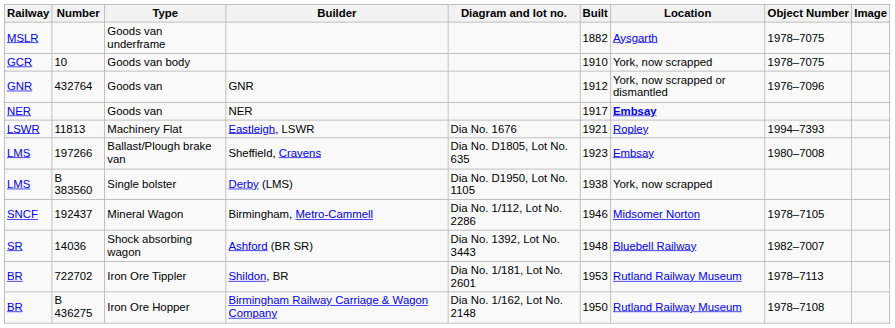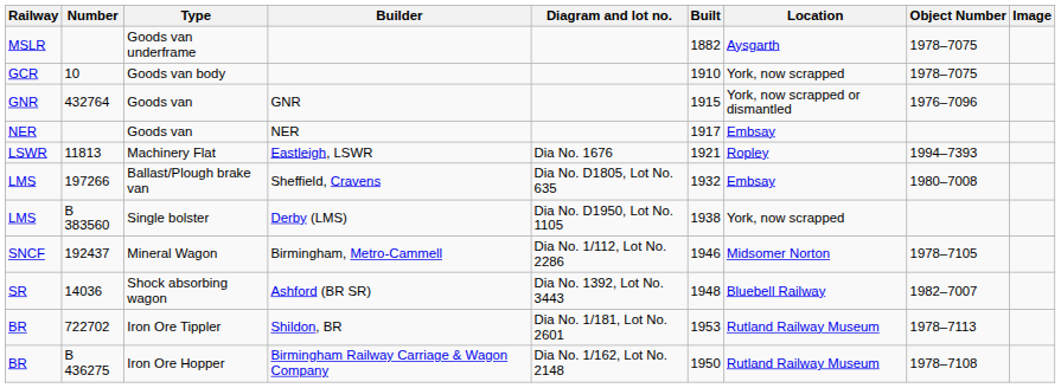 <table class="wikitable sortable">
 <tr>
 <th>Railway</th>
 <th>Number</th>
 <th>Type</th>
 <th>Builder</th>
 <th>Diagram and lot no.</th>
 <th>Built</th>
 <th>Location</th>
 <th>Object Number</th>
 <th>Image</th>
 </tr>
 <tr>
 <td><a href='#'>MSLR</a></td>
 <td></td>
 <td>Goods van underframe</td>
 <td></td>
 <td></td>
 <td>1882</td>
 <td><a href='#'>Aysgarth</a></td>
 <td>1978–7075 </td>
 <td></td>
 </tr>
 <tr>
 <td><a href='#'>GCR</a></td>
 <td>10</td>
 <td>Goods van body</td>
 <td></td>
 <td></td>
 <td>1910</td>
 <td>York, now scrapped </td>
 <td>1978–7075 </td>
 <td></td>
 </tr>
 <tr>
 <td><a href='#'>GNR</a></td>
 <td>432764</td>
 <td>Goods van</td>
 <td>GNR</td>
 <td></td>
-<td>1912</td>
+<td>1915</td>
 <td>York, now scrapped or dismantled </td>
 <td>1976–7096 </td>
 <td></td>
 </tr>
 <tr>
 <td><a href='#'>NER</a></td>
 <td></td>
 <td>Goods van</td>
 <td>NER</td>
 <td></td>
 <td>1917</td>
-<td><strong><a href='#'>Embsay</a></strong></td>
+<td><a href='#'>Embsay</a></td>
 <td></td>
 <td></td>
 </tr>
 <tr>
 <td><a href='#'>LSWR</a></td>
 <td>11813</td>
 <td>Machinery Flat</td>
 <td><a href='#'>Eastleigh</a>, LSWR</td>
 <td>Dia No. 1676</td>
 <td>1921</td>
 <td><a href='#'>Ropley</a></td>
 <td>1994–7393</td>
 <td></td>
 </tr>
 <tr>
 <td><a href='#'>LMS</a></td>
 <td>197266</td>
 <td>Ballast/Plough brake van</td>
 <td>Sheffield, <a href='#'>Cravens</a></td>
 <td>Dia No. D1805, Lot No. 635</td>
-<td>1923</td>
+<td>1932</td>
 <td><a href='#'>Embsay</a></td>
 <td>1980–7008 </td>
 <td></td>
 </tr>
 <tr>
 <td><a href='#'>LMS</a></td>
 <td>B 383560</td>
 <td>Single bolster</td>
 <td><a href='#'>Derby</a> (LMS)</td>
 <td>Dia No. D1950, Lot No. 1105</td>
 <td>1938</td>
 <td>York, now scrapped </td>
 <td></td>
 <td></td>
 </tr>
 <tr>
 <td><a href='#'>SNCF</a></td>
 <td>192437</td>
 <td>Mineral Wagon</td>
 <td>Birmingham, <a href='#'>Metro-Cammell</a></td>
 <td>Dia No. 1/112, Lot No. 2286</td>
 <td>1946</td>
 <td><a href='#'>Midsomer Norton</a></td>
 <td>1978–7105</td>
 <td></td>
 </tr>
 <tr>
 <td><a href='#'>SR</a></td>
 <td>14036</td>
 <td>Shock absorbing wagon</td>
 <td><a href='#'>Ashford</a> (BR SR)</td>
 <td>Dia No. 1392, Lot No. 3443</td>
 <td>1948</td>
 <td><a href='#'>Bluebell Railway</a></td>
 <td>1982–7007</td>
 <td></td>
 </tr>
 <tr>
 <td><a href='#'>BR</a></td>
 <td>722702</td>
 <td>Iron Ore Tippler</td>
 <td><a href='#'>Shildon</a>, BR</td>
 <td>Dia No. 1/181, Lot No. 2601</td>
 <td>1953</td>
 <td><a href='#'>Rutland Railway Museum</a></td>
 <td>1978–7113</td>
 <td></td>
 </tr>
 <tr>
 <td><a href='#'>BR</a></td>
 <td>B 436275</td>
 <td>Iron Ore Hopper</td>
 <td><a href='#'>Birmingham Railway Carriage & Wagon Company</a></td>
 <td>Dia No. 1/162, Lot No. 2148</td>
 <td>1950</td>
 <td><a href='#'>Rutland Railway Museum</a></td>
 <td>1978–7108</td>
 <td></td>
 </tr>
 </table>
